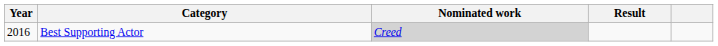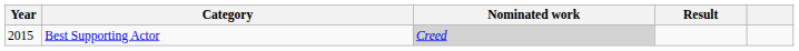 <table class=wikitable class="wikitable sortable">
 <tr>
 <th width=4%>Year</th>
 <th width=40%>Category</th>
 <th width=26%>Nominated work</th>
 <th width=10%>Result</th>
 <th width=5%></th>
 </tr>
 <tr>
-<td>2016</td>
+<td>2015</td>
 <td><a href='#'>Best Supporting Actor</a></td>
 <td style="background: lightgrey;"><a href='#'><em>Creed</em></a></td>
 <td></td>
 <td></td>
 </tr>
 </table>
